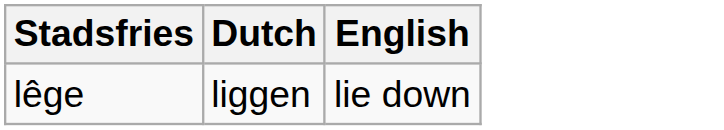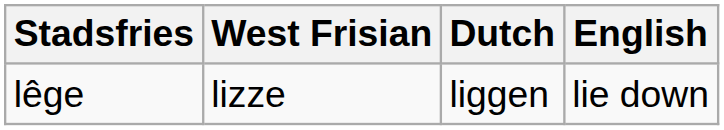 <table class="wikitable">
 <tr>
 <th>Stadsfries</th>
+<th>West Frisian</th>
 <th>Dutch</th>
 <th>English</th>
 </tr>
 <tr>
 <td>lêge</td>
+<td>lizze</td>
 <td>liggen</td>
 <td>lie down</td>
 </tr>
 </table>
